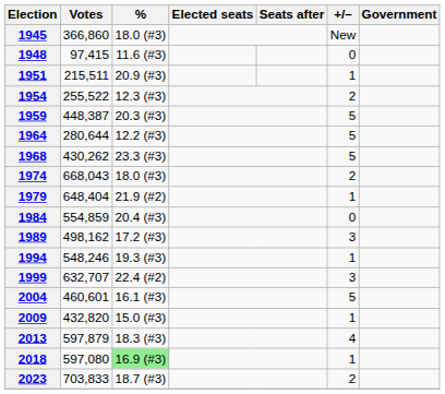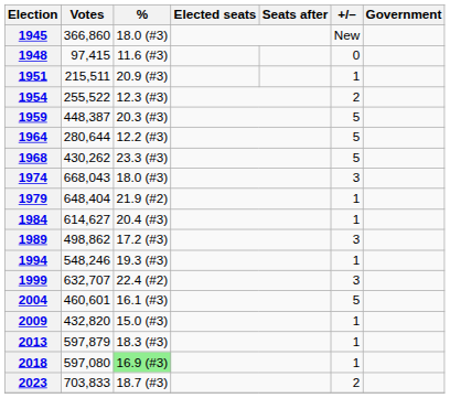 <table class=wikitable style="text-align: right;">
 <tr>
 <th>Election</th>
 <th>Votes</th>
 <th>%</th>
 <th>Elected seats</th>
 <th>Seats after</th>
 <th>+/–</th>
 <th>Government</th>
 </tr>
 <tr>
 <th><a href='#'>1945</a></th>
 <td>366,860</td>
 <td>18.0 (#3)</td>
 <td colspan=2></td>
 <td>New</td>
 <td></td>
 </tr>
 <tr>
 <th><a href='#'>1948</a></th>
 <td>97,415</td>
 <td>11.6 (#3)</td>
 <td></td>
 <td></td>
 <td> 0</td>
 <td></td>
 </tr>
 <tr>
 <th><a href='#'>1951</a></th>
 <td>215,511</td>
 <td>20.9 (#3)</td>
 <td></td>
 <td></td>
 <td> 1</td>
 <td></td>
 </tr>
 <tr>
 <th><a href='#'>1954</a></th>
 <td>255,522</td>
 <td>12.3 (#3)</td>
 <td colspan=2></td>
 <td> 2</td>
 <td></td>
 </tr>
 <tr>
 <th><a href='#'>1959</a></th>
 <td>448,387</td>
 <td>20.3 (#3)</td>
 <td colspan=2></td>
 <td> 5</td>
 <td></td>
 </tr>
 <tr>
 <th><a href='#'>1964</a></th>
 <td>280,644</td>
 <td>12.2 (#3)</td>
 <td colspan=2></td>
 <td> 5</td>
 <td></td>
 </tr>
 <tr>
 <th><a href='#'>1968</a></th>
 <td>430,262</td>
 <td>23.3 (#3)</td>
 <td colspan=2></td>
 <td> 5</td>
 <td></td>
 </tr>
 <tr>
 <th><a href='#'>1974</a></th>
 <td>668,043</td>
 <td>18.0 (#3)</td>
 <td colspan=2></td>
-<td> 2</td>
+<td> 3</td>
 <td></td>
 </tr>
 <tr>
 <th><a href='#'>1979</a></th>
 <td>648,404</td>
 <td>21.9 (#2)</td>
 <td colspan=2></td>
 <td> 1</td>
 <td></td>
 </tr>
 <tr>
 <th><a href='#'>1984</a></th>
-<td>554,859</td>
+<td>614,627</td>
 <td>20.4 (#3)</td>
 <td colspan=2></td>
-<td> 0</td>
+<td> 1</td>
 <td></td>
 </tr>
 <tr>
 <th><a href='#'>1989</a></th>
-<td>498,162</td>
+<td>498,862</td>
 <td>17.2 (#3)</td>
 <td colspan=2></td>
 <td> 3</td>
 <td></td>
 </tr>
 <tr>
 <th><a href='#'>1994</a></th>
 <td>548,246</td>
 <td>19.3 (#3)</td>
 <td colspan=2></td>
 <td> 1</td>
 <td></td>
 </tr>
 <tr>
 <th><a href='#'>1999</a></th>
 <td>632,707</td>
 <td>22.4 (#2)</td>
 <td colspan=2></td>
 <td> 3</td>
 <td></td>
 </tr>
 <tr>
 <th><a href='#'>2004</a></th>
 <td>460,601</td>
 <td>16.1 (#3)</td>
 <td colspan=2></td>
 <td> 5</td>
 <td></td>
 </tr>
 <tr>
 <th><a href='#'>2009</a></th>
 <td>432,820</td>
 <td>15.0 (#3)</td>
 <td colspan=2></td>
 <td> 1</td>
 <td></td>
 </tr>
 <tr>
 <th><a href='#'>2013</a></th>
 <td>597,879</td>
 <td>18.3 (#3)</td>
 <td colspan=2></td>
-<td> 4</td>
+<td> 1</td>
 <td></td>
 </tr>
 <tr>
 <th><a href='#'>2018</a></th>
 <td>597,080</td>
 <td style="background: lightgreen;">16.9 (#3)</td>
 <td colspan=2></td>
 <td> 1</td>
 <td></td>
 </tr>
 <tr>
 <th><a href='#'>2023</a></th>
 <td>703,833</td>
 <td>18.7 (#3)</td>
 <td colspan=2></td>
 <td> 2</td>
 <td></td>
 </tr>
 <tr>
 </tr>
 </table>
